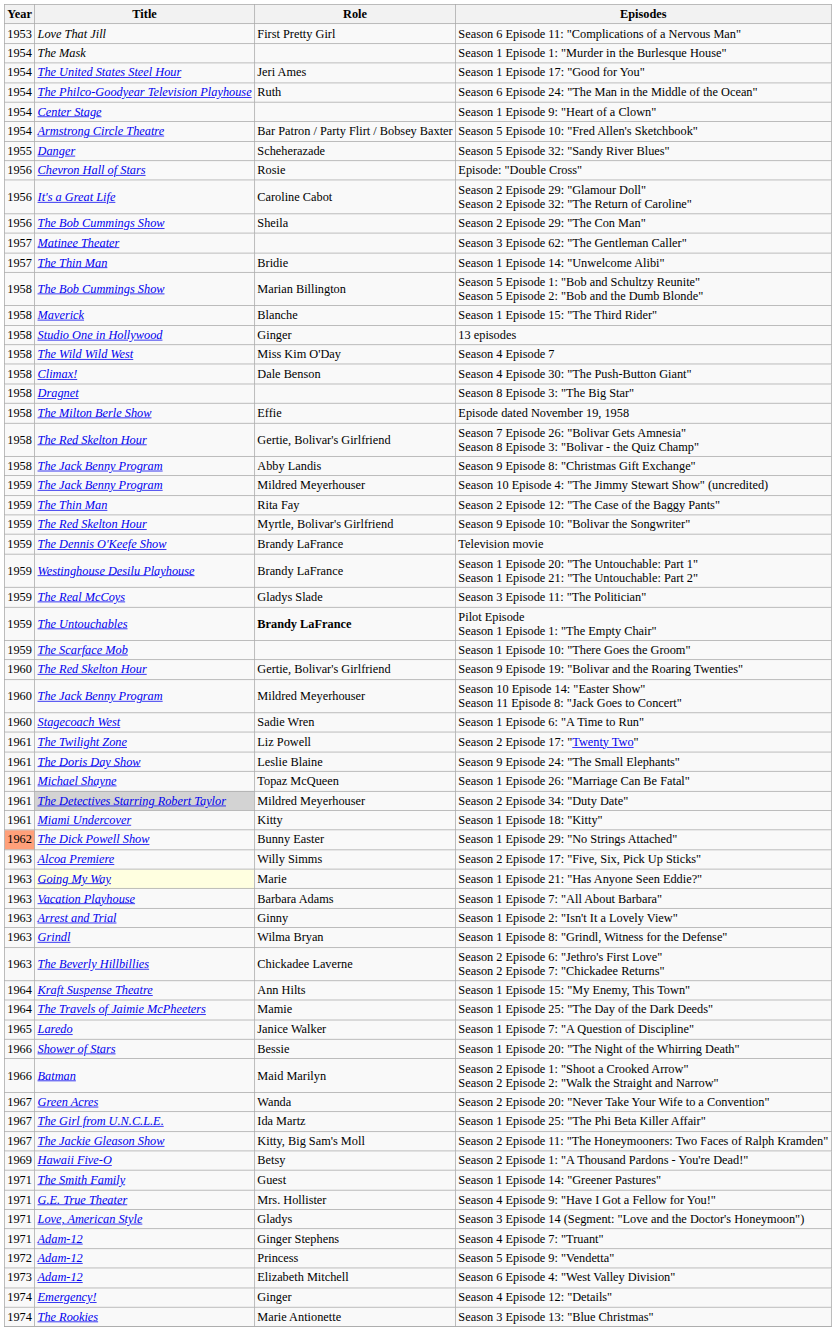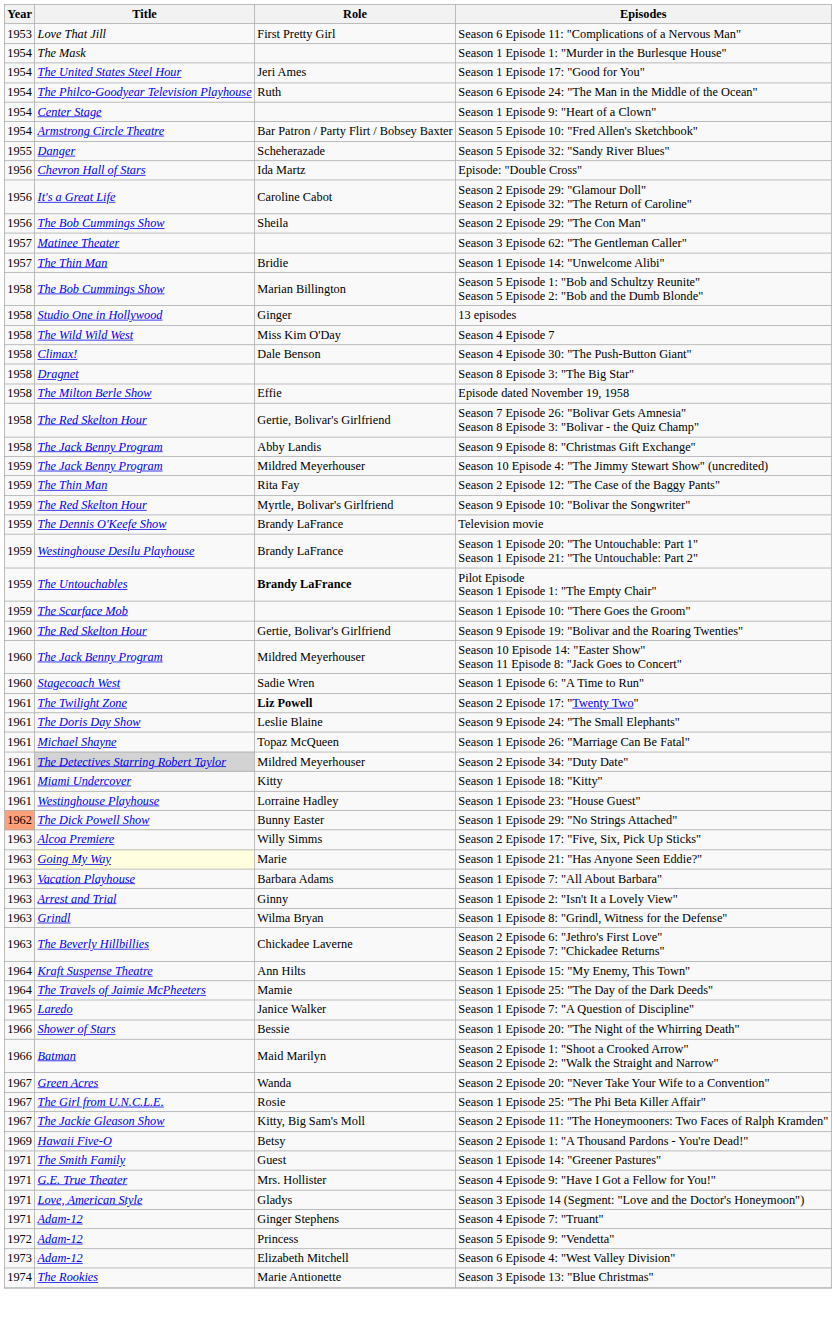 <table class="wikitable sortable">
 <tr>
 <th>Year</th>
 <th>Title</th>
 <th>Role</th>
 <th class="unsortable">Episodes</th>
 </tr>
 <tr>
 <td>1953</td>
 <td><em>Love That Jill</em></td>
 <td>First Pretty Girl</td>
 <td>Season 6 Episode 11: "Complications of a Nervous Man"</td>
 </tr>
 <tr>
 <td>1954</td>
 <td><em>The Mask</em></td>
 <td></td>
 <td>Season 1 Episode 1: "Murder in the Burlesque House"</td>
 </tr>
 <tr>
 <td>1954</td>
 <td><em><a href='#'>The United States Steel Hour</a></em></td>
 <td>Jeri Ames</td>
 <td>Season 1 Episode 17: "Good for You"</td>
 </tr>
 <tr>
 <td>1954</td>
 <td><em><a href='#'>The Philco-Goodyear Television Playhouse</a></em></td>
 <td>Ruth</td>
 <td>Season 6 Episode 24: "The Man in the Middle of the Ocean"</td>
 </tr>
 <tr>
 <td>1954</td>
 <td><em><a href='#'>Center Stage</a></em></td>
 <td></td>
 <td>Season 1 Episode 9: "Heart of a Clown"</td>
 </tr>
 <tr>
 <td>1954</td>
 <td><em><a href='#'>Armstrong Circle Theatre</a></em></td>
 <td>Bar Patron / Party Flirt / Bobsey Baxter</td>
 <td>Season 5 Episode 10: "Fred Allen's Sketchbook"</td>
 </tr>
 <tr>
 <td>1955</td>
 <td><em><a href='#'>Danger</a></em></td>
 <td>Scheherazade</td>
 <td>Season 5 Episode 32: "Sandy River Blues"</td>
 </tr>
 <tr>
 <td>1956</td>
 <td><em><a href='#'>Chevron Hall of Stars</a></em></td>
-<td>Rosie</td>
+<td>Ida Martz</td>
 <td>Episode: "Double Cross"</td>
 </tr>
 <tr>
 <td>1956</td>
 <td><em><a href='#'>It's a Great Life</a></em></td>
 <td>Caroline Cabot</td>
 <td>Season 2 Episode 29: "Glamour Doll"<br>Season 2 Episode 32: "The Return of Caroline"</td>
 </tr>
 <tr>
 <td>1956</td>
 <td><em><a href='#'>The Bob Cummings Show</a></em></td>
 <td>Sheila</td>
 <td>Season 2 Episode 29: "The Con Man"</td>
 </tr>
 <tr>
 <td>1957</td>
 <td><em><a href='#'>Matinee Theater</a></em></td>
 <td></td>
 <td>Season 3 Episode 62: "The Gentleman Caller"</td>
 </tr>
 <tr>
 <td>1957</td>
 <td><em><a href='#'>The Thin Man</a></em></td>
 <td>Bridie</td>
 <td>Season 1 Episode 14: "Unwelcome Alibi"</td>
 </tr>
 <tr>
 <td>1958</td>
 <td><em><a href='#'>The Bob Cummings Show</a></em></td>
 <td>Marian Billington</td>
 <td>Season 5 Episode 1: "Bob and Schultzy Reunite"<br>Season 5 Episode 2: "Bob and the Dumb Blonde"</td>
-</tr>
-<tr>
-<td>1958</td>
-<td><em><a href='#'>Maverick</a></em></td>
-<td>Blanche</td>
-<td>Season 1 Episode 15: "The Third Rider"</td>
 </tr>
 <tr>
 <td>1958</td>
 <td><em><a href='#'>Studio One in Hollywood</a></em></td>
 <td>Ginger</td>
 <td>13 episodes</td>
 </tr>
 <tr>
 <td>1958</td>
 <td><em><a href='#'>The Wild Wild West</a></em></td>
 <td>Miss Kim O'Day</td>
 <td>Season 4 Episode 7</td>
 </tr>
 <tr>
 <td>1958</td>
 <td><em><a href='#'>Climax!</a></em></td>
 <td>Dale Benson</td>
 <td>Season 4 Episode 30: "The Push-Button Giant"</td>
 </tr>
 <tr>
 <td>1958</td>
 <td><em><a href='#'>Dragnet</a></em></td>
 <td></td>
 <td>Season 8 Episode 3: "The Big Star"</td>
 </tr>
 <tr>
 <td>1958</td>
 <td><em><a href='#'>The Milton Berle Show</a></em></td>
 <td>Effie</td>
 <td>Episode dated November 19, 1958</td>
 </tr>
 <tr>
 <td>1958</td>
 <td><em><a href='#'>The Red Skelton Hour</a></em></td>
 <td>Gertie, Bolivar's Girlfriend</td>
 <td>Season 7 Episode 26: "Bolivar Gets Amnesia"<br>Season 8 Episode 3: "Bolivar - the Quiz Champ"</td>
 </tr>
 <tr>
 <td>1958</td>
 <td><em><a href='#'>The Jack Benny Program</a></em></td>
 <td>Abby Landis</td>
 <td>Season 9 Episode 8: "Christmas Gift Exchange"</td>
 </tr>
 <tr>
 <td>1959</td>
 <td><em><a href='#'>The Jack Benny Program</a></em></td>
 <td>Mildred Meyerhouser</td>
 <td>Season 10 Episode 4: "The Jimmy Stewart Show" (uncredited)</td>
 </tr>
 <tr>
 <td>1959</td>
 <td><em><a href='#'>The Thin Man</a></em></td>
 <td>Rita Fay</td>
 <td>Season 2 Episode 12: "The Case of the Baggy Pants"</td>
 </tr>
 <tr>
 <td>1959</td>
 <td><em><a href='#'>The Red Skelton Hour</a></em></td>
 <td>Myrtle, Bolivar's Girlfriend</td>
 <td>Season 9 Episode 10: "Bolivar the Songwriter"</td>
 </tr>
 <tr>
 <td>1959</td>
 <td><em><a href='#'>The Dennis O'Keefe Show</a></em></td>
 <td>Brandy LaFrance</td>
 <td>Television movie</td>
 </tr>
 <tr>
 <td>1959</td>
 <td><em><a href='#'>Westinghouse Desilu Playhouse</a></em></td>
 <td>Brandy LaFrance</td>
 <td>Season 1 Episode 20: "The Untouchable: Part 1"<br>Season 1 Episode 21: "The Untouchable: Part 2"</td>
 </tr>
 <tr>
 <td>1959</td>
-<td><em><a href='#'>The Real McCoys</a></em></td>
-<td>Gladys Slade</td>
-<td>Season 3 Episode 11: "The Politician"</td>
-</tr>
-<tr>
-<td>1959</td>
 <td><em><a href='#'>The Untouchables</a></em></td>
 <td><strong>Brandy LaFrance</strong></td>
 <td>Pilot Episode<br>Season 1 Episode 1: "The Empty Chair"</td>
 </tr>
 <tr>
 <td>1959</td>
 <td><em><a href='#'>The Scarface Mob</a></em></td>
 <td></td>
 <td>Season 1 Episode 10: "There Goes the Groom"</td>
 </tr>
 <tr>
 <td>1960</td>
 <td><em><a href='#'>The Red Skelton Hour</a></em></td>
 <td>Gertie, Bolivar's Girlfriend</td>
 <td>Season 9 Episode 19: "Bolivar and the Roaring Twenties"</td>
 </tr>
 <tr>
 <td>1960</td>
 <td><em><a href='#'>The Jack Benny Program</a></em></td>
 <td>Mildred Meyerhouser</td>
 <td>Season 10 Episode 14: "Easter Show"<br>Season 11 Episode 8: "Jack Goes to Concert"</td>
 </tr>
 <tr>
 <td>1960</td>
 <td><em><a href='#'>Stagecoach West</a></em></td>
 <td>Sadie Wren</td>
 <td>Season 1 Episode 6: "A Time to Run"</td>
 </tr>
 <tr>
 <td>1961</td>
 <td><em><a href='#'>The Twilight Zone</a></em></td>
-<td>Liz Powell</td>
+<td><strong>Liz Powell</strong></td>
 <td>Season 2 Episode 17: "<a href='#'>Twenty Two</a>"</td>
 </tr>
 <tr>
 <td>1961</td>
 <td><em><a href='#'>The Doris Day Show</a></em></td>
 <td>Leslie Blaine</td>
 <td>Season 9 Episode 24: "The Small Elephants"</td>
 </tr>
 <tr>
 <td>1961</td>
 <td><em><a href='#'>Michael Shayne</a></em></td>
 <td>Topaz McQueen</td>
 <td>Season 1 Episode 26: "Marriage Can Be Fatal"</td>
 </tr>
 <tr>
 <td>1961</td>
 <td style="background: lightgrey;"><em><a href='#'>The Detectives Starring Robert Taylor</a></em></td>
 <td>Mildred Meyerhouser</td>
 <td>Season 2 Episode 34: "Duty Date"</td>
 </tr>
 <tr>
 <td>1961</td>
 <td><em><a href='#'>Miami Undercover</a></em></td>
 <td>Kitty</td>
 <td>Season 1 Episode 18: "Kitty"</td>
+</tr>
+<tr>
+<td>1961</td>
+<td><em><a href='#'>Westinghouse Playhouse</a></em></td>
+<td>Lorraine Hadley</td>
+<td>Season 1 Episode 23: "House Guest"</td>
 </tr>
 <tr>
 <td style="background: lightsalmon;">1962</td>
 <td><em><a href='#'>The Dick Powell Show</a></em></td>
 <td>Bunny Easter</td>
 <td>Season 1 Episode 29: "No Strings Attached"</td>
 </tr>
 <tr>
 <td>1963</td>
 <td><em><a href='#'>Alcoa Premiere</a></em></td>
 <td>Willy Simms</td>
 <td>Season 2 Episode 17: "Five, Six, Pick Up Sticks"</td>
 </tr>
 <tr>
 <td>1963</td>
 <td style="background: lightyellow;"><em><a href='#'>Going My Way</a></em></td>
 <td>Marie</td>
 <td>Season 1 Episode 21: "Has Anyone Seen Eddie?"</td>
 </tr>
 <tr>
 <td>1963</td>
 <td><em><a href='#'>Vacation Playhouse</a></em></td>
 <td>Barbara Adams</td>
 <td>Season 1 Episode 7: "All About Barbara"</td>
 </tr>
 <tr>
 <td>1963</td>
 <td><em><a href='#'>Arrest and Trial</a></em></td>
 <td>Ginny</td>
 <td>Season 1 Episode 2: "Isn't It a Lovely View"</td>
 </tr>
 <tr>
 <td>1963</td>
 <td><em><a href='#'>Grindl</a></em></td>
 <td>Wilma Bryan</td>
 <td>Season 1 Episode 8: "Grindl, Witness for the Defense"</td>
 </tr>
 <tr>
 <td>1963</td>
 <td><em><a href='#'>The Beverly Hillbillies</a></em></td>
 <td>Chickadee Laverne</td>
 <td>Season 2 Episode 6: "Jethro's First Love"<br>Season 2 Episode 7: "Chickadee Returns"</td>
 </tr>
 <tr>
 <td>1964</td>
 <td><em><a href='#'>Kraft Suspense Theatre</a></em></td>
 <td>Ann Hilts</td>
 <td>Season 1 Episode 15: "My Enemy, This Town"</td>
 </tr>
 <tr>
 <td>1964</td>
 <td><em><a href='#'>The Travels of Jaimie McPheeters</a></em></td>
 <td>Mamie</td>
 <td>Season 1 Episode 25: "The Day of the Dark Deeds"</td>
 </tr>
 <tr>
 <td>1965</td>
 <td><em><a href='#'>Laredo</a></em></td>
 <td>Janice Walker</td>
 <td>Season 1 Episode 7: "A Question of Discipline"</td>
 </tr>
 <tr>
 <td>1966</td>
 <td><em><a href='#'>Shower of Stars</a></em></td>
 <td>Bessie</td>
 <td>Season 1 Episode 20: "The Night of the Whirring Death"</td>
 </tr>
 <tr>
 <td>1966</td>
 <td><em><a href='#'>Batman</a></em></td>
 <td>Maid Marilyn</td>
 <td>Season 2 Episode 1: "Shoot a Crooked Arrow"<br>Season 2 Episode 2: "Walk the Straight and Narrow"</td>
 </tr>
 <tr>
 <td>1967</td>
 <td><em><a href='#'>Green Acres</a></em></td>
 <td>Wanda</td>
 <td>Season 2 Episode 20: "Never Take Your Wife to a Convention"</td>
 </tr>
 <tr>
 <td>1967</td>
 <td><em><a href='#'>The Girl from U.N.C.L.E.</a></em></td>
-<td>Ida Martz</td>
+<td>Rosie</td>
 <td>Season 1 Episode 25: "The Phi Beta Killer Affair"</td>
 </tr>
 <tr>
 <td>1967</td>
 <td><em><a href='#'>The Jackie Gleason Show</a></em></td>
 <td>Kitty, Big Sam's Moll</td>
 <td>Season 2 Episode 11: "The Honeymooners: Two Faces of Ralph Kramden"</td>
 </tr>
 <tr>
 <td>1969</td>
 <td><em><a href='#'>Hawaii Five-O</a></em></td>
 <td>Betsy</td>
 <td>Season 2 Episode 1: "A Thousand Pardons - You're Dead!"</td>
 </tr>
 <tr>
 <td>1971</td>
 <td><em><a href='#'>The Smith Family</a></em></td>
 <td>Guest</td>
 <td>Season 1 Episode 14: "Greener Pastures"</td>
 </tr>
 <tr>
 <td>1971</td>
 <td><em><a href='#'>G.E. True Theater</a></em></td>
 <td>Mrs. Hollister</td>
 <td>Season 4 Episode 9: "Have I Got a Fellow for You!"</td>
 </tr>
 <tr>
 <td>1971</td>
 <td><em><a href='#'>Love, American Style</a></em></td>
 <td>Gladys</td>
 <td>Season 3 Episode 14 (Segment: "Love and the Doctor's Honeymoon")</td>
 </tr>
 <tr>
 <td>1971</td>
 <td><em><a href='#'>Adam-12</a></em></td>
 <td>Ginger Stephens</td>
 <td>Season 4 Episode 7: "Truant"</td>
 </tr>
 <tr>
 <td>1972</td>
 <td><em><a href='#'>Adam-12</a></em></td>
 <td>Princess</td>
 <td>Season 5 Episode 9: "Vendetta"</td>
 </tr>
 <tr>
 <td>1973</td>
 <td><em><a href='#'>Adam-12</a></em></td>
 <td>Elizabeth Mitchell</td>
 <td>Season 6 Episode 4: "West Valley Division"</td>
 </tr>
 <tr>
 <td>1974</td>
-<td><em><a href='#'>Emergency!</a></em></td>
-<td>Ginger</td>
-<td>Season 4 Episode 12: "Details"</td>
-</tr>
-<tr>
-<td>1974</td>
 <td><em><a href='#'>The Rookies</a></em></td>
 <td>Marie Antionette</td>
 <td>Season 3 Episode 13: "Blue Christmas"</td>
 </tr>
 <tr>
 </tr>
 </table>
